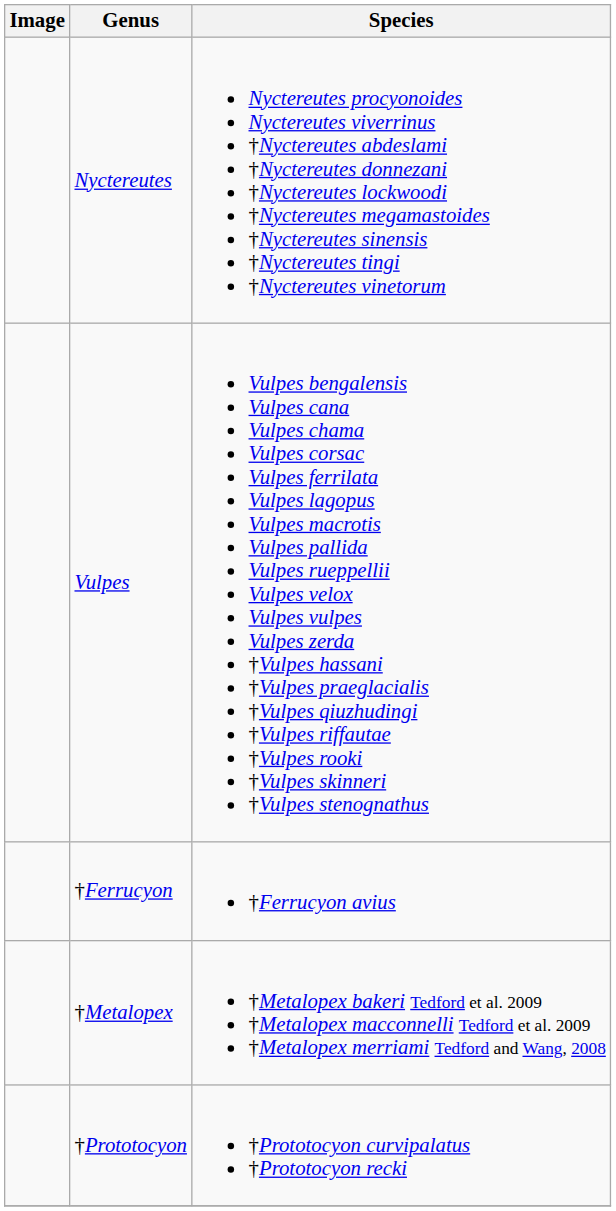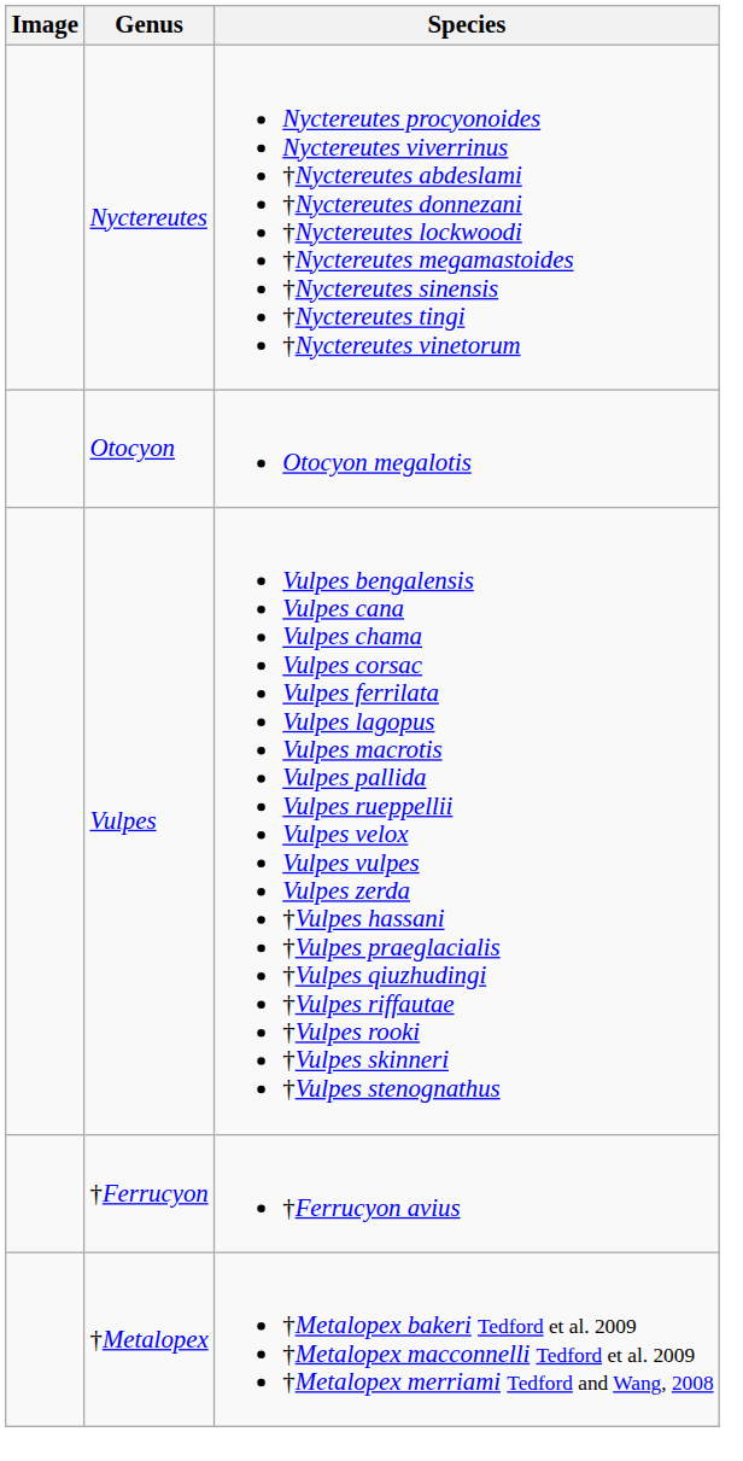 <table class="wikitable sortable">
 <tr>
 <th>Image</th>
 <th>Genus</th>
 <th>Species</th>
 </tr>
 <tr>
 <td></td>
 <td><em><a href='#'>Nyctereutes</a></em> </td>
 <td><br><ul><li><em><a href='#'>Nyctereutes procyonoides</a></em></li><li><em><a href='#'>Nyctereutes viverrinus</a></em></li><li>†<em><a href='#'>Nyctereutes abdeslami</a></em></li><li>†<em><a href='#'>Nyctereutes donnezani</a></em></li><li>†<em><a href='#'>Nyctereutes lockwoodi</a></em></li><li>†<em><a href='#'>Nyctereutes megamastoides</a></em></li><li>†<em><a href='#'>Nyctereutes sinensis</a></em></li><li>†<em><a href='#'>Nyctereutes tingi</a></em></li><li>†<em><a href='#'>Nyctereutes vinetorum</a></em></li></ul></td>
+</tr>
+<tr>
+<td></td>
+<td><em><a href='#'>Otocyon</a></em> </td>
+<td><br><ul><li><em><a href='#'>Otocyon megalotis</a></em></li></ul></td>
 </tr>
 <tr>
 <td></td>
 <td><em><a href='#'>Vulpes</a></em> </td>
 <td><br><ul><li><em><a href='#'>Vulpes bengalensis</a></em></li><li><em><a href='#'>Vulpes cana</a></em></li><li><em><a href='#'>Vulpes chama</a></em></li><li><em><a href='#'>Vulpes corsac</a></em></li><li><em><a href='#'>Vulpes ferrilata</a></em></li><li><em><a href='#'>Vulpes lagopus</a></em></li><li><em><a href='#'>Vulpes macrotis</a></em></li><li><em><a href='#'>Vulpes pallida</a></em></li><li><em><a href='#'>Vulpes rueppellii</a></em></li><li><em><a href='#'>Vulpes velox</a></em></li><li><em><a href='#'>Vulpes vulpes</a></em></li><li><em><a href='#'>Vulpes zerda</a></em></li><li>†<em><a href='#'>Vulpes hassani</a></em></li><li>†<em><a href='#'>Vulpes praeglacialis</a></em></li><li>†<em><a href='#'>Vulpes qiuzhudingi</a></em></li><li>†<em><a href='#'>Vulpes riffautae</a></em></li><li>†<em><a href='#'>Vulpes rooki</a></em></li><li>†<em><a href='#'>Vulpes skinneri</a></em></li><li>†<em><a href='#'>Vulpes stenognathus</a></em></li></ul></td>
 </tr>
 <tr>
 <td></td>
 <td>†<em><a href='#'>Ferrucyon</a></em> </td>
 <td><br><ul><li>†<em><a href='#'>Ferrucyon avius</a></em></li></ul></td>
 </tr>
 <tr>
 <td></td>
 <td>†<em><a href='#'>Metalopex</a></em> </td>
 <td><br><ul><li>†<em><a href='#'>Metalopex bakeri</a></em> <small><a href='#'>Tedford</a> et al. 2009</small></li><li>†<em><a href='#'>Metalopex macconnelli</a></em> <small><a href='#'>Tedford</a> et al. 2009</small></li><li>†<em><a href='#'>Metalopex merriami</a></em> <small><a href='#'>Tedford</a> and <a href='#'>Wang</a>, <a href='#'>2008</a></small></li></ul></td>
 </tr>
 <tr>
-<td></td>
-<td>†<em><a href='#'>Prototocyon</a></em> </td>
-<td><br><ul><li>†<em><a href='#'>Prototocyon curvipalatus</a></em></li><li>†<em><a href='#'>Prototocyon recki</a></em></li></ul></td>
-</tr>
-<tr>
 </tr>
 </table>
